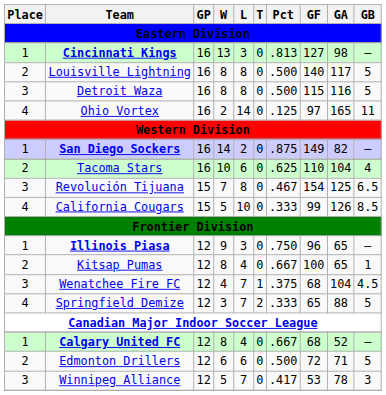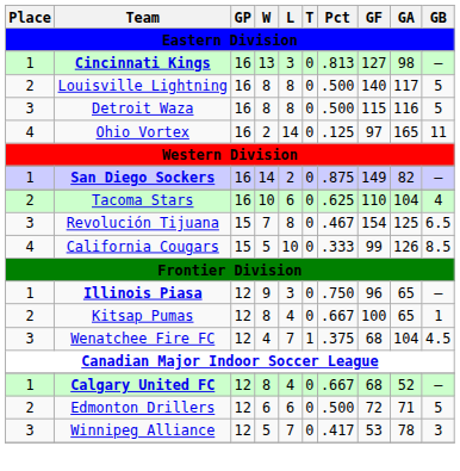 <table class="wikitable" style="text-align: center;">
 <tr>
 <th>Place</th>
 <th>Team</th>
 <th>GP</th>
 <th>W</th>
 <th>L</th>
 <th>T</th>
 <th>Pct</th>
 <th>GF</th>
 <th>GA</th>
 <th>GB</th>
 </tr>
 <tr>
 <th style=background-color:blue colspan=10><span>Eastern Division </span></th>
 </tr>
 <tr>
 </tr>
 <tr bgcolor=#ccffcc>
 <td>1</td>
 <td><strong><a href='#'>Cincinnati Kings</a></strong></td>
 <td>16</td>
 <td>13</td>
 <td>3</td>
 <td>0</td>
 <td>.813</td>
 <td>127</td>
 <td>98</td>
 <td>—</td>
 </tr>
 <tr>
 <td>2</td>
 <td><a href='#'>Louisville Lightning</a></td>
 <td>16</td>
 <td>8</td>
 <td>8</td>
 <td>0</td>
 <td>.500</td>
 <td>140</td>
 <td>117</td>
 <td>5</td>
 </tr>
 <tr>
 <td>3</td>
 <td><a href='#'>Detroit Waza</a></td>
 <td>16</td>
 <td>8</td>
 <td>8</td>
 <td>0</td>
 <td>.500</td>
 <td>115</td>
 <td>116</td>
 <td>5</td>
 </tr>
 <tr>
 <td>4</td>
 <td><a href='#'>Ohio Vortex</a></td>
 <td>16</td>
 <td>2</td>
 <td>14</td>
 <td>0</td>
 <td>.125</td>
 <td>97</td>
 <td>165</td>
 <td>11</td>
 </tr>
 <tr>
 <th style=background-color:Red colspan=10><span>Western Division </span></th>
 </tr>
 <tr>
 </tr>
 <tr bgcolor=#ccccff>
 <td>1</td>
 <td><strong><a href='#'>San Diego Sockers</a></strong></td>
 <td>16</td>
 <td>14</td>
 <td>2</td>
 <td>0</td>
 <td>.875</td>
 <td>149</td>
 <td>82</td>
 <td>—</td>
 </tr>
 <tr>
 </tr>
 <tr bgcolor=#ccffcc>
 <td>2</td>
 <td><a href='#'>Tacoma Stars</a></td>
 <td>16</td>
 <td>10</td>
 <td>6</td>
 <td>0</td>
 <td>.625</td>
 <td>110</td>
 <td>104</td>
 <td>4</td>
 </tr>
 <tr>
 <td>3</td>
 <td><a href='#'>Revolución Tijuana</a></td>
 <td>15</td>
 <td>7</td>
 <td>8</td>
 <td>0</td>
 <td>.467</td>
 <td>154</td>
 <td>125</td>
 <td>6.5</td>
 </tr>
 <tr>
 <td>4</td>
 <td><a href='#'>California Cougars</a></td>
 <td>15</td>
 <td>5</td>
 <td>10</td>
 <td>0</td>
 <td>.333</td>
 <td>99</td>
 <td>126</td>
 <td>8.5</td>
 </tr>
 <tr>
 <th style=background-color:Green colspan=10><span>Frontier Division </span></th>
 </tr>
 <tr>
 <td>1</td>
 <td><strong><a href='#'>Illinois Piasa</a></strong></td>
 <td>12</td>
 <td>9</td>
 <td>3</td>
 <td>0</td>
 <td>.750</td>
 <td>96</td>
 <td>65</td>
 <td>—</td>
 </tr>
 <tr>
 <td>2</td>
 <td><a href='#'>Kitsap Pumas</a></td>
 <td>12</td>
 <td>8</td>
 <td>4</td>
 <td>0</td>
 <td>.667</td>
 <td>100</td>
 <td>65</td>
 <td>1</td>
 </tr>
 <tr>
 <td>3</td>
 <td><a href='#'>Wenatchee Fire FC</a></td>
 <td>12</td>
 <td>4</td>
 <td>7</td>
 <td>1</td>
 <td>.375</td>
 <td>68</td>
 <td>104</td>
 <td>4.5</td>
 </tr>
 <tr>
-<td>4</td>
-<td><a href='#'>Springfield Demize</a></td>
-<td>12</td>
-<td>3</td>
-<td>7</td>
-<td>2</td>
-<td>.333</td>
-<td>65</td>
-<td>88</td>
-<td>5</td>
-</tr>
-<tr>
 <th style=background-color:White colspan=10><a href='#'><span>Canadian Major Indoor Soccer League</span></a></th>
 </tr>
 <tr>
 </tr>
 <tr bgcolor=#ccffcc>
 <td>1</td>
 <td><strong><a href='#'>Calgary United FC</a></strong></td>
 <td>12</td>
 <td>8</td>
 <td>4</td>
 <td>0</td>
 <td>.667</td>
 <td>68</td>
 <td>52</td>
 <td>—</td>
 </tr>
 <tr>
 <td>2</td>
 <td><a href='#'>Edmonton Drillers</a></td>
 <td>12</td>
 <td>6</td>
 <td>6</td>
 <td>0</td>
 <td>.500</td>
 <td>72</td>
 <td>71</td>
 <td>5</td>
 </tr>
 <tr>
 <td>3</td>
 <td><a href='#'>Winnipeg Alliance</a></td>
 <td>12</td>
 <td>5</td>
 <td>7</td>
 <td>0</td>
 <td>.417</td>
 <td>53</td>
 <td>78</td>
 <td>3</td>
 </tr>
 <tr>
 </tr>
 </table>
